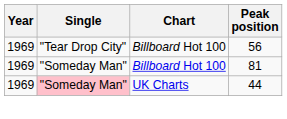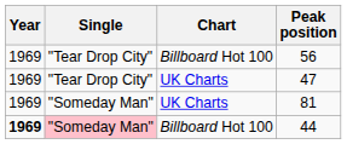 <table class="wikitable">
 <tr>
 <th>Year</th>
 <th>Single</th>
 <th>Chart</th>
 <th>Peak<br>position</th>
 </tr>
 <tr>
 <td>1969</td>
 <td>"Tear Drop City"</td>
 <td><em>Billboard</em> Hot 100</td>
 <td style="text-align:center;">56</td>
 </tr>
 <tr>
 <td>1969</td>
+<td>"Tear Drop City"</td>
+<td><a href='#'>UK Charts</a></td>
+<td style="text-align:center;">47</td>
+</tr>
+<tr>
+<td>1969</td>
 <td>"Someday Man"</td>
-<td><a href='#'><em>Billboard</em> Hot 100</a></td>
+<td><a href='#'>UK Charts</a></td>
 <td style="text-align:center;">81</td>
 </tr>
 <tr>
-<td>1969</td>
+<td><strong>1969</strong></td>
 <td style="background: pink;">"Someday Man"</td>
-<td><a href='#'>UK Charts</a></td>
+<td><em>Billboard</em> Hot 100</td>
 <td style="text-align:center;">44</td>
 </tr>
 </table>
